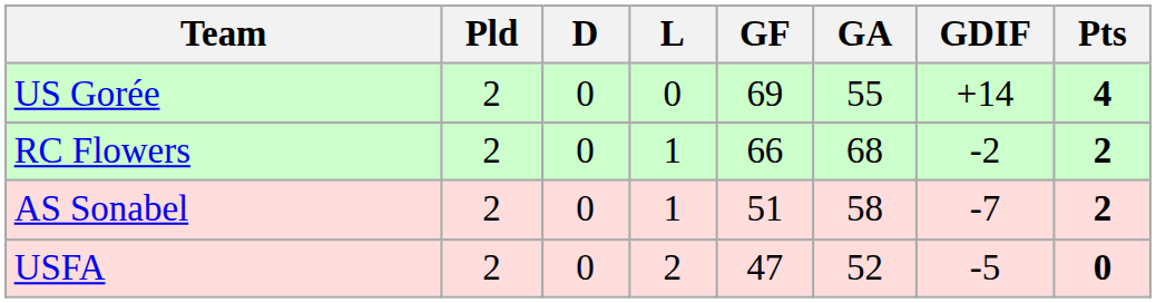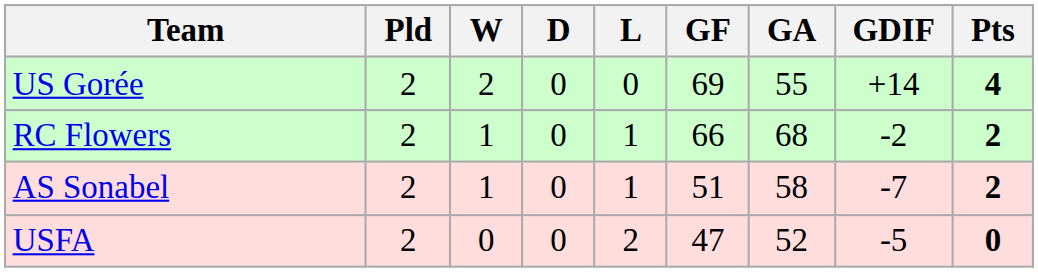 <table class=wikitable style="text-align:center" width=500>
 <tr>
 <th width=25%>Team</th>
 <th width=5%>Pld</th>
+<th width=5%>W</th>
 <th width=5%>D</th>
 <th width=5%>L</th>
 <th width=5%>GF</th>
 <th width=5%>GA</th>
 <th width=5%>GDIF</th>
 <th width=5%>Pts</th>
 </tr>
 <tr bgcolor=#ccffcc>
 <td align="left"> <a href='#'>US Gorée</a></td>
+<td>2</td>
 <td>2</td>
 <td>0</td>
 <td>0</td>
 <td>69</td>
 <td>55</td>
 <td>+14</td>
 <td><strong>4</strong></td>
 </tr>
 <tr bgcolor=#ccffcc>
 <td align="left"> <a href='#'>RC Flowers</a></td>
 <td>2</td>
+<td>1</td>
 <td>0</td>
 <td>1</td>
 <td>66</td>
 <td>68</td>
 <td>-2</td>
 <td><strong>2</strong></td>
 </tr>
 <tr bgcolor=#ffdddd>
 <td align="left"> <a href='#'>AS Sonabel</a></td>
 <td>2</td>
+<td>1</td>
 <td>0</td>
 <td>1</td>
 <td>51</td>
 <td>58</td>
 <td>-7</td>
 <td><strong>2</strong></td>
 </tr>
 <tr bgcolor=#ffdddd>
 <td align="left"> <a href='#'>USFA</a></td>
 <td>2</td>
 <td>0</td>
+<td>0</td>
 <td>2</td>
 <td>47</td>
 <td>52</td>
 <td>-5</td>
 <td><strong>0</strong></td>
 </tr>
 </table>
